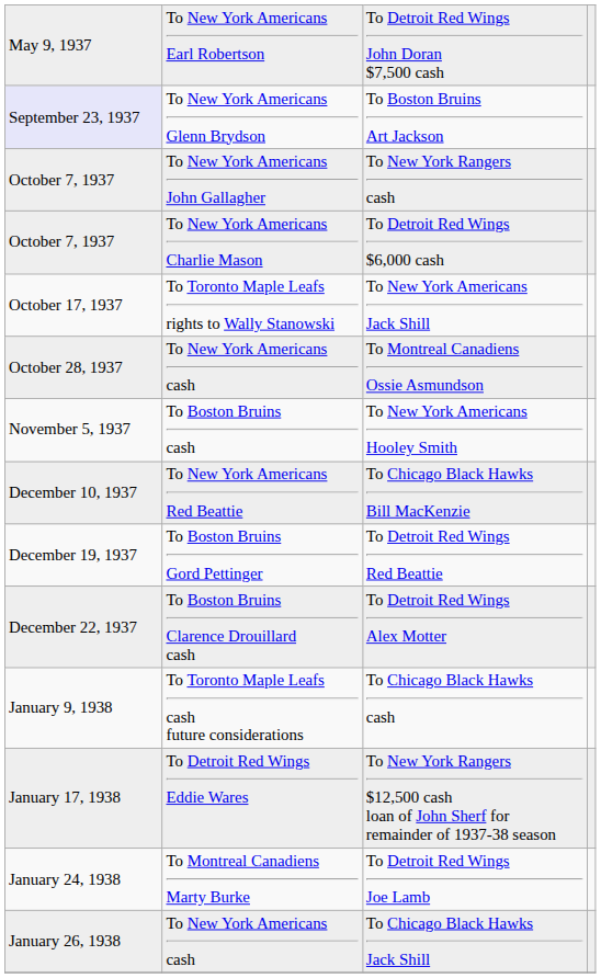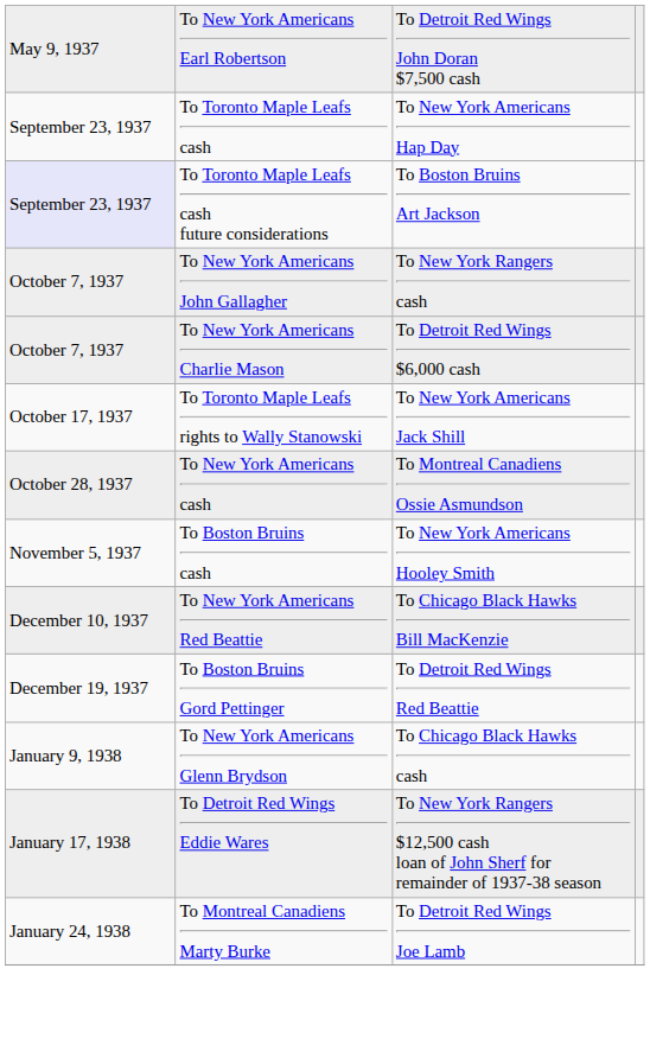 <table class="wikitable" style="border:1px solid #999999; width:580px;">
 <tr bgcolor="eeeeee">
 <td>May 9, 1937</td>
 <td valign="top">To <a href='#'>New York Americans</a><hr><a href='#'>Earl Robertson</a></td>
 <td valign="top">To <a href='#'>Detroit Red Wings</a><hr><a href='#'>John Doran</a><br>$7,500 cash</td>
 <td></td>
 </tr>
 <tr>
+<td>September 23, 1937</td>
+<td valign="top">To <a href='#'>Toronto Maple Leafs</a><hr>cash</td>
+<td valign="top">To <a href='#'>New York Americans</a><hr><a href='#'>Hap Day</a></td>
+<td></td>
+</tr>
+<tr>
 <td style="background: lavender;">September 23, 1937</td>
-<td valign="top">To <a href='#'>New York Americans</a><hr><a href='#'>Glenn Brydson</a></td>
+<td valign="top">To <a href='#'>Toronto Maple Leafs</a><hr>cash<br>future considerations</td>
 <td valign="top">To <a href='#'>Boston Bruins</a> <hr><a href='#'>Art Jackson</a></td>
 <td></td>
 </tr>
 <tr bgcolor="eeeeee">
 <td>October 7, 1937</td>
 <td valign="top">To <a href='#'>New York Americans</a><hr><a href='#'>John Gallagher</a></td>
 <td valign="top">To <a href='#'>New York Rangers</a><hr>cash</td>
 <td></td>
 </tr>
 <tr bgcolor="eeeeee">
 <td>October 7, 1937</td>
 <td valign="top">To <a href='#'>New York Americans</a><hr><a href='#'>Charlie Mason</a></td>
 <td valign="top">To <a href='#'>Detroit Red Wings</a><hr>$6,000 cash</td>
 <td></td>
 </tr>
 <tr>
 <td>October 17, 1937</td>
 <td valign="top">To <a href='#'>Toronto Maple Leafs</a><hr>rights to <a href='#'>Wally Stanowski</a></td>
 <td valign="top">To <a href='#'>New York Americans</a><hr><a href='#'>Jack Shill</a></td>
 <td></td>
 </tr>
 <tr bgcolor="eeeeee">
 <td>October 28, 1937</td>
 <td valign="top">To <a href='#'>New York Americans</a><hr>cash</td>
 <td valign="top">To <a href='#'>Montreal Canadiens</a><hr><a href='#'>Ossie Asmundson</a></td>
 <td></td>
 </tr>
 <tr>
 <td>November 5, 1937</td>
 <td valign="top">To <a href='#'>Boston Bruins</a><hr>cash</td>
 <td valign="top">To <a href='#'>New York Americans</a><hr><a href='#'>Hooley Smith</a></td>
 <td></td>
 </tr>
 <tr bgcolor="eeeeee">
 <td>December 10, 1937</td>
 <td valign="top">To <a href='#'>New York Americans</a><hr><a href='#'>Red Beattie</a></td>
 <td valign="top">To <a href='#'>Chicago Black Hawks</a><hr><a href='#'>Bill MacKenzie</a></td>
 <td></td>
 </tr>
 <tr>
 <td>December 19, 1937</td>
 <td valign="top">To <a href='#'>Boston Bruins</a><hr><a href='#'>Gord Pettinger</a></td>
 <td valign="top">To <a href='#'>Detroit Red Wings</a><hr><a href='#'>Red Beattie</a><br></td>
 <td></td>
 </tr>
-<tr bgcolor="eeeeee">
-<td>December 22, 1937</td>
-<td valign="top">To <a href='#'>Boston Bruins</a><hr><a href='#'>Clarence Drouillard</a><br>cash</td>
-<td valign="top">To <a href='#'>Detroit Red Wings</a><hr><a href='#'>Alex Motter</a></td>
-<td></td>
-</tr>
 <tr>
 <td>January 9, 1938</td>
-<td valign="top">To <a href='#'>Toronto Maple Leafs</a><hr>cash<br>future considerations</td>
+<td valign="top">To <a href='#'>New York Americans</a><hr><a href='#'>Glenn Brydson</a></td>
 <td valign="top">To <a href='#'>Chicago Black Hawks</a><hr>cash</td>
 <td></td>
 </tr>
 <tr bgcolor="eeeeee">
 <td>January 17, 1938</td>
 <td valign="top">To <a href='#'>Detroit Red Wings</a><hr><a href='#'>Eddie Wares</a></td>
 <td valign="top">To <a href='#'>New York Rangers</a><hr>$12,500 cash<br>loan of <a href='#'>John Sherf</a> for<br>remainder of 1937-38 season</td>
 <td></td>
 </tr>
 <tr>
 <td>January 24, 1938</td>
 <td valign="top">To <a href='#'>Montreal Canadiens</a><hr><a href='#'>Marty Burke</a></td>
 <td valign="top">To <a href='#'>Detroit Red Wings</a><hr><a href='#'>Joe Lamb</a></td>
 <td></td>
 </tr>
 <tr bgcolor="eeeeee">
-<td>January 26, 1938</td>
-<td valign="top">To <a href='#'>New York Americans</a><hr>cash</td>
-<td valign="top">To <a href='#'>Chicago Black Hawks</a><hr><a href='#'>Jack Shill</a></td>
-<td></td>
-</tr>
-<tr bgcolor="eeeeee">
 </tr>
 </table>
